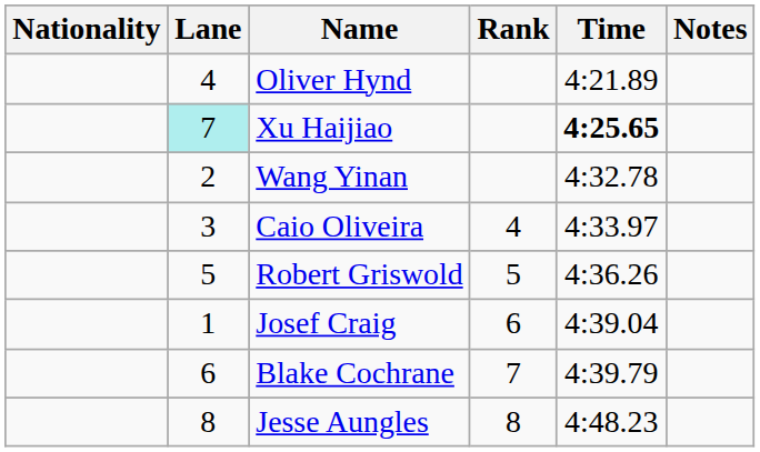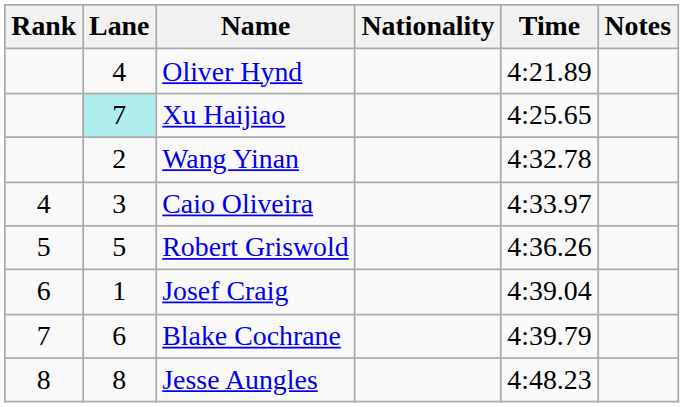 <table class="wikitable sortable" style="text-align:center">
 <tr>
-<th>Nationality</th>
+<th>Rank</th>
 <th>Lane</th>
 <th>Name</th>
-<th>Rank</th>
+<th>Nationality</th>
 <th>Time</th>
 <th>Notes</th>
 </tr>
 <tr>
-<td style="text-align:left"></td>
+<td></td>
 <td>4</td>
 <td style="text-align:left"><a href='#'>Oliver Hynd</a></td>
-<td></td>
+<td style="text-align:left"></td>
 <td>4:21.89</td>
 <td></td>
 </tr>
 <tr>
-<td style="text-align:left"></td>
+<td></td>
 <td style="background: paleturquoise;">7</td>
 <td style="text-align:left"><a href='#'>Xu Haijiao</a></td>
-<td></td>
-<td><strong>4:25.65</strong></td>
+<td style="text-align:left"></td>
+<td>4:25.65</td>
 <td></td>
 </tr>
 <tr>
-<td style="text-align:left"></td>
+<td></td>
 <td>2</td>
 <td style="text-align:left"><a href='#'>Wang Yinan</a></td>
-<td></td>
+<td style="text-align:left"></td>
 <td>4:32.78</td>
 <td></td>
 </tr>
 <tr>
-<td style="text-align:left"></td>
+<td>4</td>
 <td>3</td>
 <td style="text-align:left"><a href='#'>Caio Oliveira</a></td>
-<td>4</td>
+<td style="text-align:left"></td>
 <td>4:33.97</td>
 <td></td>
 </tr>
 <tr>
-<td style="text-align:left"></td>
+<td>5</td>
 <td>5</td>
 <td style="text-align:left"><a href='#'>Robert Griswold</a></td>
-<td>5</td>
+<td style="text-align:left"></td>
 <td>4:36.26</td>
 <td></td>
 </tr>
 <tr>
-<td style="text-align:left"></td>
+<td>6</td>
 <td>1</td>
 <td style="text-align:left"><a href='#'>Josef Craig</a></td>
-<td>6</td>
+<td style="text-align:left"></td>
 <td>4:39.04</td>
 <td></td>
 </tr>
 <tr>
-<td style="text-align:left"></td>
+<td>7</td>
 <td>6</td>
 <td style="text-align:left"><a href='#'>Blake Cochrane</a></td>
-<td>7</td>
+<td style="text-align:left"></td>
 <td>4:39.79</td>
 <td></td>
 </tr>
 <tr>
-<td style="text-align:left"></td>
+<td>8</td>
 <td>8</td>
 <td style="text-align:left"><a href='#'>Jesse Aungles</a></td>
-<td>8</td>
+<td style="text-align:left"></td>
 <td>4:48.23</td>
 <td></td>
 </tr>
 </table>
